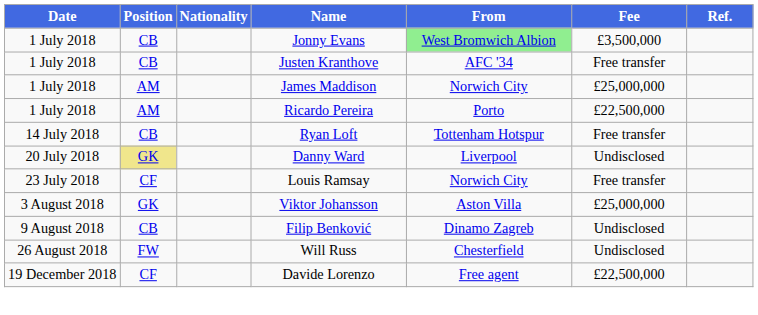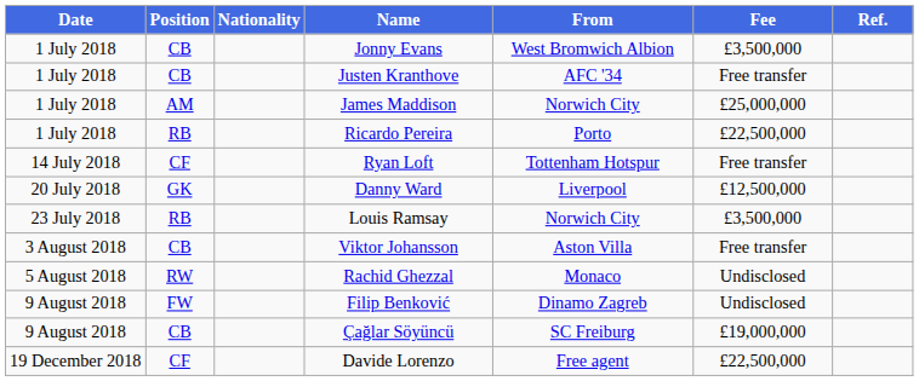 <table class="wikitable" style="text-align:center; font-size:90%; ">
 <tr>
 <th style="background:royalblue; color:white; width:110px;">Date</th>
 <th style="background:royalblue; color:white; width:50px;">Position</th>
 <th style="background:royalblue; color:white; width:50px;">Nationality</th>
 <th style="background:royalblue; color:white; width:150px;">Name</th>
 <th style="background:royalblue; color:white; width:160px;">From</th>
 <th style="background:royalblue; color:white; width:110px;">Fee</th>
 <th style="background:royalblue; color:white; width:60px;">Ref.</th>
 </tr>
 <tr>
 <td>1 July 2018</td>
 <td><a href='#'>CB</a></td>
 <td></td>
 <td><a href='#'>Jonny Evans</a></td>
-<td style="background: lightgreen;"><a href='#'>West Bromwich Albion</a></td>
+<td><a href='#'>West Bromwich Albion</a></td>
 <td>£3,500,000</td>
 <td></td>
 </tr>
 <tr>
 <td>1 July 2018</td>
 <td><a href='#'>CB</a></td>
 <td></td>
 <td><a href='#'>Justen Kranthove</a></td>
 <td> <a href='#'>AFC '34</a></td>
 <td>Free transfer</td>
 <td></td>
 </tr>
 <tr>
 <td>1 July 2018</td>
 <td><a href='#'>AM</a></td>
 <td></td>
 <td><a href='#'>James Maddison</a></td>
 <td><a href='#'>Norwich City</a></td>
 <td>£25,000,000</td>
 <td></td>
 </tr>
 <tr>
 <td>1 July 2018</td>
-<td><a href='#'>AM</a></td>
+<td><a href='#'>RB</a></td>
 <td></td>
 <td><a href='#'>Ricardo Pereira</a></td>
 <td> <a href='#'>Porto</a></td>
 <td>£22,500,000</td>
 <td></td>
 </tr>
 <tr>
 <td>14 July 2018</td>
-<td><a href='#'>CB</a></td>
+<td><a href='#'>CF</a></td>
 <td></td>
 <td><a href='#'>Ryan Loft</a></td>
 <td><a href='#'>Tottenham Hotspur</a></td>
 <td>Free transfer</td>
 <td></td>
 </tr>
 <tr>
 <td>20 July 2018</td>
-<td style="background: khaki;"><a href='#'>GK</a></td>
+<td><a href='#'>GK</a></td>
 <td></td>
 <td><a href='#'>Danny Ward</a></td>
 <td><a href='#'>Liverpool</a></td>
+<td>£12,500,000</td>
+<td></td>
+</tr>
+<tr>
+<td>23 July 2018</td>
+<td><a href='#'>RB</a></td>
+<td></td>
+<td>Louis Ramsay</td>
+<td><a href='#'>Norwich City</a></td>
+<td>£3,500,000</td>
+<td></td>
+</tr>
+<tr>
+<td>3 August 2018</td>
+<td><a href='#'>CB</a></td>
+<td></td>
+<td><a href='#'>Viktor Johansson</a></td>
+<td><a href='#'>Aston Villa</a></td>
+<td>Free transfer</td>
+<td></td>
+</tr>
+<tr>
+<td>5 August 2018</td>
+<td><a href='#'>RW</a></td>
+<td></td>
+<td><a href='#'>Rachid Ghezzal</a></td>
+<td> <a href='#'>Monaco</a></td>
 <td>Undisclosed</td>
 <td></td>
 </tr>
 <tr>
-<td>23 July 2018</td>
-<td><a href='#'>CF</a></td>
-<td></td>
-<td>Louis Ramsay</td>
-<td><a href='#'>Norwich City</a></td>
-<td>Free transfer</td>
-<td></td>
-</tr>
-<tr>
-<td>3 August 2018</td>
-<td><a href='#'>GK</a></td>
-<td></td>
-<td><a href='#'>Viktor Johansson</a></td>
-<td><a href='#'>Aston Villa</a></td>
-<td>£25,000,000</td>
-<td></td>
-</tr>
-<tr>
 <td>9 August 2018</td>
-<td><a href='#'>CB</a></td>
+<td><a href='#'>FW</a></td>
 <td></td>
 <td><a href='#'>Filip Benković</a></td>
 <td> <a href='#'>Dinamo Zagreb</a></td>
 <td>Undisclosed</td>
 <td></td>
 </tr>
 <tr>
-<td>26 August 2018</td>
-<td><a href='#'>FW</a></td>
+<td>9 August 2018</td>
+<td><a href='#'>CB</a></td>
 <td></td>
-<td>Will Russ</td>
-<td><a href='#'>Chesterfield</a></td>
-<td>Undisclosed</td>
+<td><a href='#'>Çağlar Söyüncü</a></td>
+<td> <a href='#'>SC Freiburg</a></td>
+<td>£19,000,000</td>
 <td></td>
 </tr>
 <tr>
 <td>19 December 2018</td>
 <td><a href='#'>CF</a></td>
 <td></td>
 <td>Davide Lorenzo</td>
 <td><a href='#'>Free agent</a></td>
 <td>£22,500,000</td>
 <td></td>
 </tr>
 </table>
